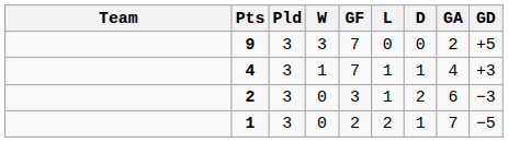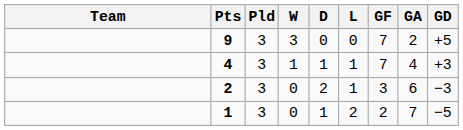 <table class="wikitable" style="text-align:center;">
 <tr>
 <th width=175>Team</th>
 <th width=20 abbr="Points">Pts</th>
 <th width=20 abbr="Played">Pld</th>
 <th width=20 abbr="Won">W</th>
+<th width=20 abbr="Drawn">D</th>
+<th width=20 abbr="Lost">L</th>
 <th width=20 abbr="Goals for">GF</th>
-<th width=20 abbr="Lost">L</th>
-<th width=20 abbr="Drawn">D</th>
 <th width=20 abbr="Goals against">GA</th>
 <th width=20 abbr="Goal difference">GD</th>
 </tr>
 <tr>
 <td style="text-align:left;"></td>
 <td><strong>9</strong></td>
 <td>3</td>
 <td>3</td>
-<td>7</td>
 <td>0</td>
 <td>0</td>
+<td>7</td>
 <td>2</td>
 <td>+5</td>
 </tr>
 <tr>
 <td style="text-align:left;"></td>
 <td><strong>4</strong></td>
 <td>3</td>
 <td>1</td>
-<td>7</td>
 <td>1</td>
 <td>1</td>
+<td>7</td>
 <td>4</td>
 <td>+3</td>
 </tr>
 <tr>
 <td style="text-align:left;"></td>
 <td><strong>2</strong></td>
 <td>3</td>
 <td>0</td>
+<td>2</td>
+<td>1</td>
 <td>3</td>
-<td>1</td>
-<td>2</td>
 <td>6</td>
 <td>−3</td>
 </tr>
 <tr>
 <td style="text-align:left;"></td>
 <td><strong>1</strong></td>
 <td>3</td>
 <td>0</td>
+<td>1</td>
 <td>2</td>
 <td>2</td>
-<td>1</td>
 <td>7</td>
 <td>−5</td>
 </tr>
 </table>
